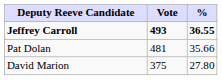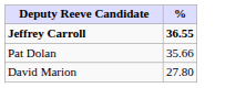 <table class="wikitable">
 <tr>
 <th style="background:#ddf; width:200px;">Deputy Reeve Candidate</th>
-<th style="background:#ddf; width:50px;">Vote</th>
 <th style="background:#ddf; width:30px;">%</th>
 </tr>
 <tr>
 <td><strong>Jeffrey Carroll</strong></td>
-<td><strong>493</strong></td>
 <td><strong>36.55</strong></td>
 </tr>
 <tr>
 <td>Pat Dolan</td>
-<td>481</td>
 <td>35.66</td>
 </tr>
 <tr>
 <td>David Marion</td>
-<td>375</td>
 <td>27.80</td>
 </tr>
 </table>
